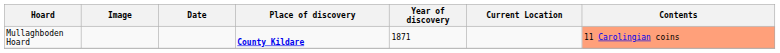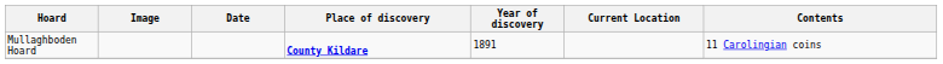 <table class="wikitable sortable" style="width: 100%">
 <tr>
 <th width="10%">Hoard</th>
 <th width="10%">Image</th>
 <th width="10%">Date</th>
 <th width="20%">Place of discovery</th>
 <th width="10%">Year of discovery</th>
 <th width="15%">Current Location</th>
 <th class="unsortable" width="25%">Contents</th>
 </tr>
 <tr>
 <td>Mullaghboden Hoard</td>
 <td></td>
 <td></td>
 <td><strong><br><a href='#'>County Kildare</a><br><small></small></strong></td>
-<td>1871</td>
+<td>1891</td>
 <td></td>
-<td style="background: lightsalmon;">11 <a href='#'>Carolingian</a> coins</td>
+<td>11 <a href='#'>Carolingian</a> coins</td>
 </tr>
 <tr>
 </tr>
 </table>
